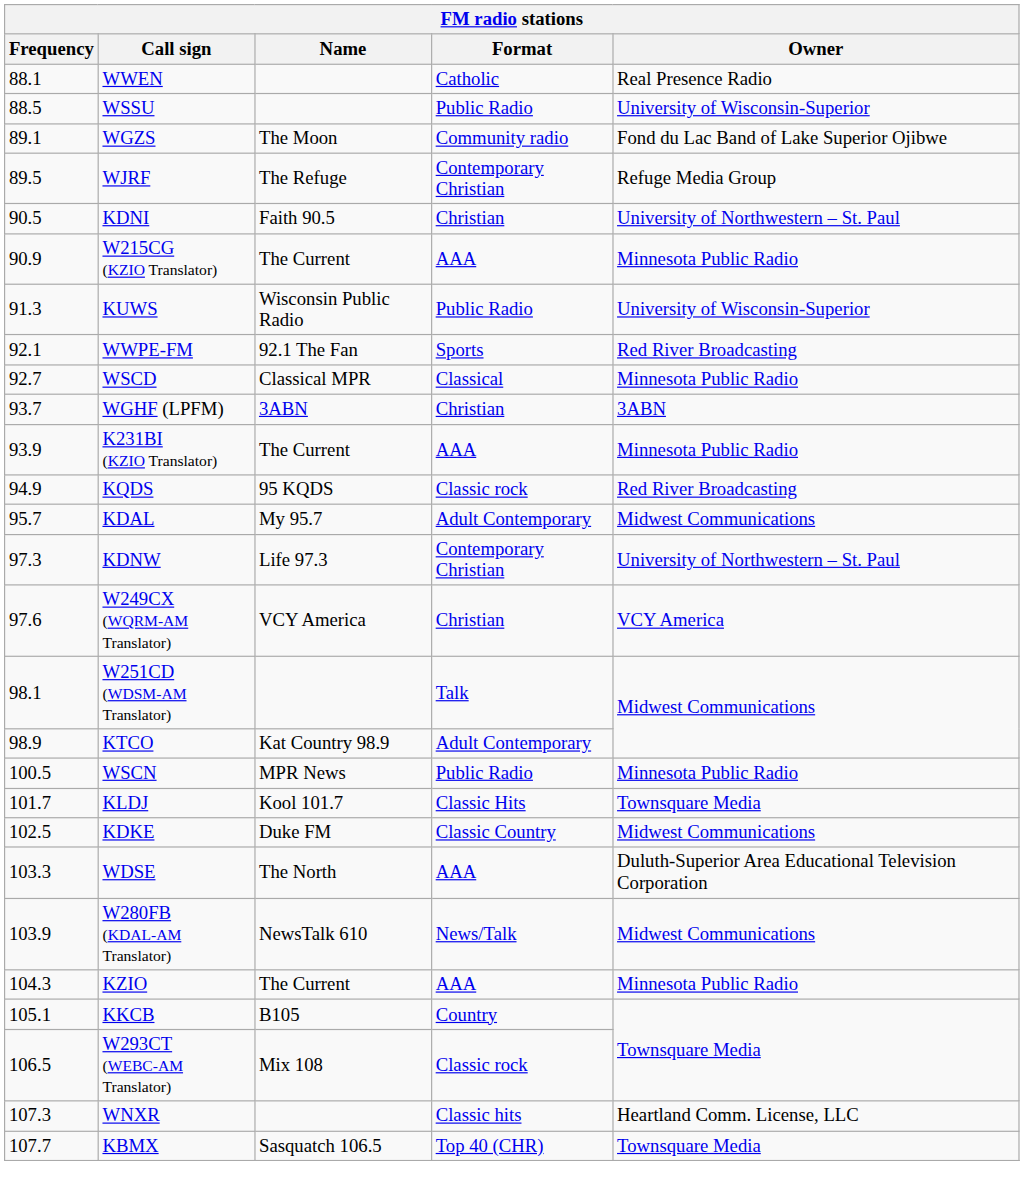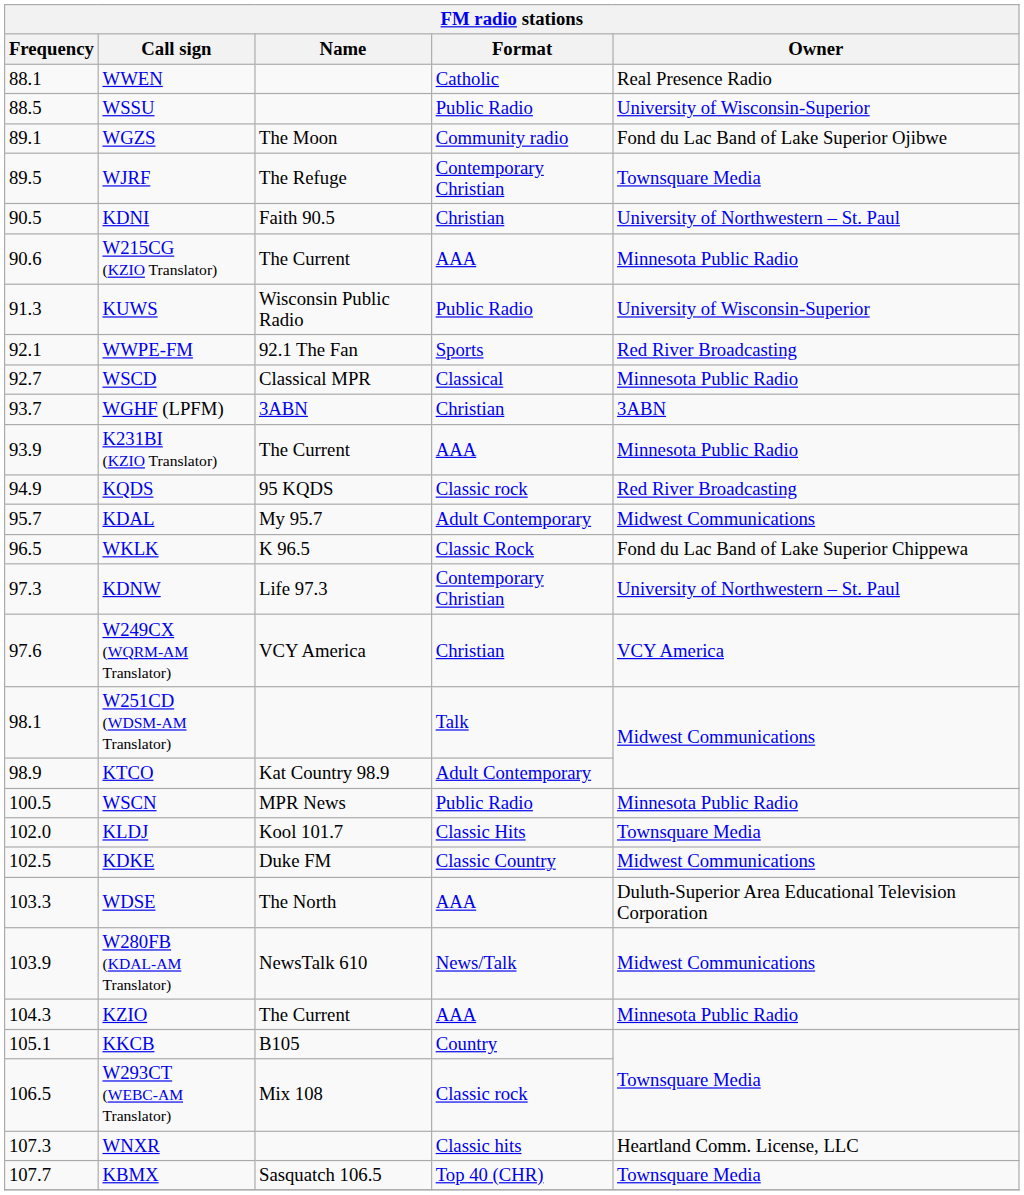 <table class="wikitable">
 <tr>
 <th align="center" colspan="5"><strong><a href='#'>FM radio</a> stations</strong></th>
 </tr>
 <tr>
 <th>Frequency</th>
 <th>Call sign</th>
 <th>Name</th>
 <th>Format</th>
 <th>Owner</th>
 </tr>
 <tr>
 <td>88.1</td>
 <td><a href='#'>WWEN</a></td>
 <td></td>
 <td><a href='#'>Catholic</a></td>
 <td>Real Presence Radio</td>
 </tr>
 <tr>
 <td>88.5</td>
 <td><a href='#'>WSSU</a></td>
 <td></td>
 <td><a href='#'>Public Radio</a></td>
 <td><a href='#'>University of Wisconsin-Superior</a></td>
 </tr>
 <tr>
 <td>89.1</td>
 <td><a href='#'>WGZS</a></td>
 <td>The Moon</td>
 <td><a href='#'>Community radio</a></td>
 <td>Fond du Lac Band of Lake Superior Ojibwe</td>
 </tr>
 <tr>
 <td>89.5</td>
 <td><a href='#'>WJRF</a></td>
 <td>The Refuge</td>
 <td><a href='#'>Contemporary Christian</a></td>
-<td>Refuge Media Group</td>
+<td><a href='#'>Townsquare Media</a></td>
 </tr>
 <tr>
 <td>90.5</td>
 <td><a href='#'>KDNI</a></td>
 <td>Faith 90.5</td>
 <td><a href='#'>Christian</a></td>
 <td><a href='#'>University of Northwestern – St. Paul</a></td>
 </tr>
 <tr>
-<td>90.9</td>
+<td>90.6</td>
 <td><a href='#'>W215CG</a><br><small>(<a href='#'>KZIO</a> Translator)</small></td>
 <td>The Current</td>
 <td><a href='#'>AAA</a></td>
 <td><a href='#'>Minnesota Public Radio</a></td>
 </tr>
 <tr>
 <td>91.3</td>
 <td><a href='#'>KUWS</a></td>
 <td>Wisconsin Public Radio</td>
 <td><a href='#'>Public Radio</a></td>
 <td><a href='#'>University of Wisconsin-Superior</a></td>
 </tr>
 <tr>
 <td>92.1</td>
 <td><a href='#'>WWPE-FM</a></td>
 <td>92.1 The Fan</td>
 <td><a href='#'>Sports</a></td>
 <td><a href='#'>Red River Broadcasting</a></td>
 </tr>
 <tr>
 <td>92.7</td>
 <td><a href='#'>WSCD</a></td>
 <td>Classical MPR</td>
 <td><a href='#'>Classical</a></td>
 <td><a href='#'>Minnesota Public Radio</a></td>
 </tr>
 <tr>
 <td>93.7</td>
 <td><a href='#'>WGHF</a> (LPFM)</td>
 <td><a href='#'>3ABN</a></td>
 <td><a href='#'>Christian</a></td>
 <td><a href='#'>3ABN</a></td>
 </tr>
 <tr>
 <td>93.9</td>
 <td><a href='#'>K231BI</a><br><small>(<a href='#'>KZIO</a> Translator)</small></td>
 <td>The Current</td>
 <td><a href='#'>AAA</a></td>
 <td><a href='#'>Minnesota Public Radio</a></td>
 </tr>
 <tr>
 <td>94.9</td>
 <td><a href='#'>KQDS</a></td>
 <td>95 KQDS</td>
 <td><a href='#'>Classic rock</a></td>
 <td><a href='#'>Red River Broadcasting</a></td>
 </tr>
 <tr>
 <td>95.7</td>
 <td><a href='#'>KDAL</a></td>
 <td>My 95.7</td>
 <td><a href='#'>Adult Contemporary</a></td>
 <td><a href='#'>Midwest Communications</a></td>
 </tr>
 <tr>
+<td>96.5</td>
+<td><a href='#'>WKLK</a></td>
+<td>K 96.5</td>
+<td><a href='#'>Classic Rock</a></td>
+<td>Fond du Lac Band of Lake Superior Chippewa</td>
+</tr>
+<tr>
 <td>97.3</td>
 <td><a href='#'>KDNW</a></td>
 <td>Life 97.3</td>
 <td><a href='#'>Contemporary Christian</a></td>
 <td><a href='#'>University of Northwestern – St. Paul</a></td>
 </tr>
 <tr>
 <td>97.6</td>
 <td><a href='#'>W249CX</a><br><small>(<a href='#'>WQRM-AM</a> Translator)</small></td>
 <td>VCY America</td>
 <td><a href='#'>Christian</a></td>
 <td><a href='#'>VCY America</a></td>
 </tr>
 <tr>
 <td>98.1</td>
 <td><a href='#'>W251CD</a><br><small>(<a href='#'>WDSM-AM</a> Translator)</small></td>
 <td></td>
 <td><a href='#'>Talk</a></td>
 <td rowspan=2><a href='#'>Midwest Communications</a></td>
 </tr>
 <tr>
 <td>98.9</td>
 <td><a href='#'>KTCO</a></td>
 <td>Kat Country 98.9</td>
 <td><a href='#'>Adult Contemporary</a></td>
 </tr>
 <tr>
 <td>100.5</td>
 <td><a href='#'>WSCN</a></td>
 <td>MPR News</td>
 <td><a href='#'>Public Radio</a></td>
 <td><a href='#'>Minnesota Public Radio</a></td>
 </tr>
 <tr>
-<td>101.7</td>
+<td>102.0</td>
 <td><a href='#'>KLDJ</a></td>
 <td>Kool 101.7</td>
 <td><a href='#'>Classic Hits</a></td>
 <td><a href='#'>Townsquare Media</a></td>
 </tr>
 <tr>
 <td>102.5</td>
 <td><a href='#'>KDKE</a></td>
 <td>Duke FM</td>
 <td><a href='#'>Classic Country</a></td>
 <td><a href='#'>Midwest Communications</a></td>
 </tr>
 <tr>
 <td>103.3</td>
 <td><a href='#'>WDSE</a></td>
 <td>The North</td>
 <td><a href='#'>AAA</a></td>
 <td>Duluth-Superior Area Educational Television Corporation</td>
 </tr>
 <tr>
 <td>103.9</td>
 <td><a href='#'>W280FB</a><br><small>(<a href='#'>KDAL-AM</a> Translator)</small></td>
 <td>NewsTalk 610</td>
 <td><a href='#'>News/Talk</a></td>
 <td><a href='#'>Midwest Communications</a></td>
 </tr>
 <tr>
 <td>104.3</td>
 <td><a href='#'>KZIO</a></td>
 <td>The Current</td>
 <td><a href='#'>AAA</a></td>
 <td><a href='#'>Minnesota Public Radio</a></td>
 </tr>
 <tr>
 <td>105.1</td>
 <td><a href='#'>KKCB</a></td>
 <td>B105</td>
 <td><a href='#'>Country</a></td>
 <td rowspan=2><a href='#'>Townsquare Media</a></td>
 </tr>
 <tr>
 <td>106.5</td>
 <td><a href='#'>W293CT</a><br><small>(<a href='#'>WEBC-AM</a> Translator)</small></td>
 <td>Mix 108</td>
 <td><a href='#'>Classic rock</a></td>
 </tr>
 <tr>
 <td>107.3</td>
 <td><a href='#'>WNXR</a></td>
 <td></td>
 <td><a href='#'>Classic hits</a></td>
 <td>Heartland Comm. License, LLC</td>
 </tr>
 <tr>
 <td>107.7</td>
 <td><a href='#'>KBMX</a></td>
 <td>Sasquatch 106.5</td>
 <td><a href='#'>Top 40 (CHR)</a></td>
 <td><a href='#'>Townsquare Media</a></td>
 </tr>
 <tr>
 </tr>
 </table>
